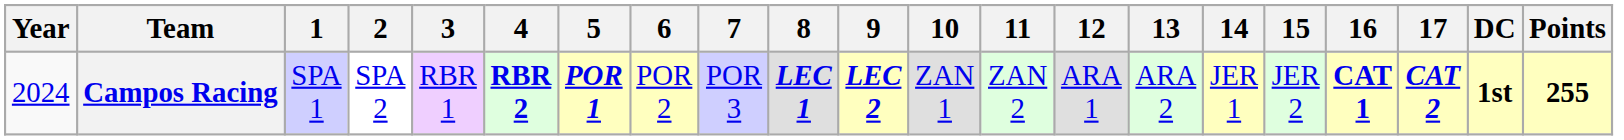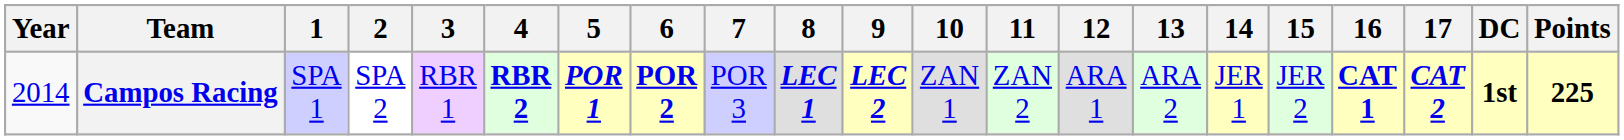 <table class="wikitable" style="text-align:center; font-size:85%;">
 <tr>
 <th>Year</th>
 <th>Team</th>
 <th>1</th>
 <th>2</th>
 <th>3</th>
 <th>4</th>
 <th>5</th>
 <th>6</th>
 <th>7</th>
 <th>8</th>
 <th>9</th>
 <th>10</th>
 <th>11</th>
 <th>12</th>
 <th>13</th>
 <th>14</th>
 <th>15</th>
 <th>16</th>
 <th>17</th>
 <th>DC</th>
 <th>Points</th>
 </tr>
 <tr>
-<td><a href='#'>2024</a></td>
+<td><a href='#'>2014</a></td>
 <th nowrap><a href='#'>Campos Racing</a></th>
 <td style="background:#CFCFFF;"><a href='#'>SPA<br>1</a><br></td>
 <td style="background:#FFFFFF;"><a href='#'>SPA<br>2</a><br></td>
 <td style="background:#EFCFFF;"><a href='#'>RBR<br>1</a><br></td>
 <td style="background:#DFFFDF;"><strong><a href='#'>RBR<br>2</a></strong><br></td>
 <td style="background:#FFFFBF;"><strong><em><a href='#'>POR<br>1</a></em></strong><br></td>
-<td style="background:#FFFFBF;"><a href='#'>POR<br>2</a><br></td>
+<td style="background:#FFFFBF;"><strong><a href='#'>POR<br>2</a><br></strong></td>
 <td style="background:#CFCFFF;"><a href='#'>POR<br>3</a><br></td>
 <td style="background:#DFDFDF;"><strong><em><a href='#'>LEC<br>1</a></em></strong><br></td>
 <td style="background:#FFFFBF;"><strong><em><a href='#'>LEC<br>2</a></em></strong><br></td>
 <td style="background:#DFDFDF;"><a href='#'>ZAN<br>1</a><br></td>
 <td style="background:#DFFFDF;"><a href='#'>ZAN<br>2</a><br></td>
 <td style="background:#DFDFDF;"><a href='#'>ARA<br>1</a><br></td>
 <td style="background:#DFFFDF;"><a href='#'>ARA<br>2</a><br></td>
 <td style="background:#FFFFBF;"><a href='#'>JER<br>1</a><br></td>
 <td style="background:#DFFFDF;"><a href='#'>JER<br>2</a><br></td>
 <td style="background:#FFFFBF;"><strong><a href='#'>CAT<br>1</a><br></strong></td>
 <td style="background:#FFFFBF;"><strong><em><a href='#'>CAT<br>2</a></em></strong><br></td>
 <th style="background:#FFFFBF;">1st</th>
-<th style="background:#FFFFBF;">255</th>
+<th style="background:#FFFFBF;">225</th>
 </tr>
 </table>
